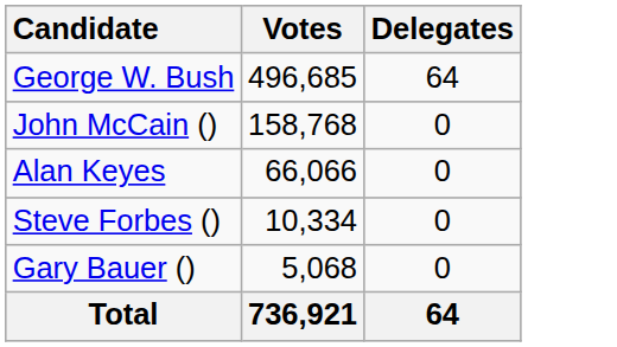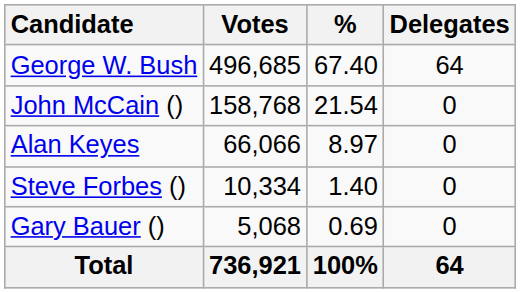 <table class="wikitable sortable plainrowheaders" style="text-align:right;">
 <tr>
 <th style="text-align:left;">Candidate</th>
 <th>Votes</th>
+<th>%</th>
 <th>Delegates</th>
 </tr>
 <tr>
 <td style="text-align:left;"><a href='#'>George W. Bush</a></td>
 <td>496,685</td>
+<td>67.40</td>
 <td style="text-align:center;">64</td>
 </tr>
 <tr>
 <td style="text-align:left;"><a href='#'>John McCain</a> ()</td>
 <td>158,768</td>
+<td>21.54</td>
 <td style="text-align:center;">0</td>
 </tr>
 <tr>
 <td style="text-align:left;"><a href='#'>Alan Keyes</a></td>
 <td>66,066</td>
+<td>8.97</td>
 <td style="text-align:center;">0</td>
 </tr>
 <tr>
 <td style="text-align:left;"><a href='#'>Steve Forbes</a> ()</td>
 <td>10,334</td>
+<td>1.40</td>
 <td style="text-align:center;">0</td>
 </tr>
 <tr>
 <td style="text-align:left;"><a href='#'>Gary Bauer</a> ()</td>
 <td>5,068</td>
+<td>0.69</td>
 <td style="text-align:center;">0</td>
 </tr>
 <tr class="sortbottom">
 <th>Total</th>
 <th>736,921</th>
+<th>100%</th>
 <th>64</th>
 </tr>
 </table>
